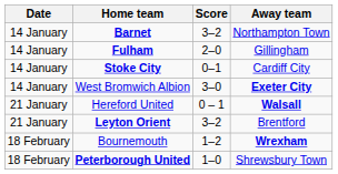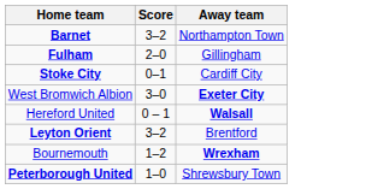 <table class="wikitable" style="text-align: center">
 <tr>
-<th>Date</th>
 <th>Home team</th>
 <th>Score</th>
 <th>Away team</th>
 </tr>
 <tr>
-<td>14 January</td>
 <td><strong><a href='#'>Barnet</a></strong></td>
 <td>3–2</td>
 <td><a href='#'>Northampton Town</a></td>
 </tr>
 <tr>
-<td>14 January</td>
 <td><strong><a href='#'>Fulham</a></strong></td>
 <td>2–0</td>
 <td><a href='#'>Gillingham</a></td>
 </tr>
 <tr>
-<td>14 January</td>
 <td><strong><a href='#'>Stoke City</a></strong></td>
 <td>0–1</td>
 <td><a href='#'>Cardiff City</a></td>
 </tr>
 <tr>
-<td>14 January</td>
 <td><a href='#'>West Bromwich Albion</a></td>
 <td>3–0</td>
 <td><strong><a href='#'>Exeter City</a></strong></td>
 </tr>
 <tr>
-<td>21 January</td>
 <td><a href='#'>Hereford United</a></td>
 <td>0 – 1</td>
 <td><strong><a href='#'>Walsall</a></strong></td>
 </tr>
 <tr>
-<td>21 January</td>
 <td><strong><a href='#'>Leyton Orient</a></strong></td>
 <td>3–2</td>
 <td><a href='#'>Brentford</a></td>
 </tr>
 <tr>
-<td>18 February</td>
 <td><a href='#'>Bournemouth</a></td>
 <td>1–2</td>
 <td><strong><a href='#'>Wrexham</a></strong></td>
 </tr>
 <tr>
-<td>18 February</td>
 <td><strong><a href='#'>Peterborough United</a></strong></td>
 <td>1–0</td>
 <td><a href='#'>Shrewsbury Town</a></td>
 </tr>
 </table>
